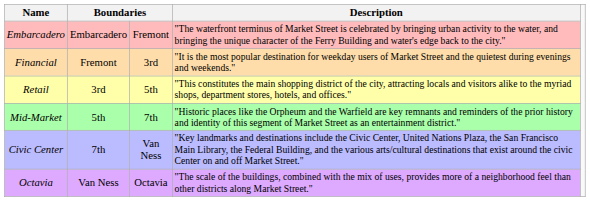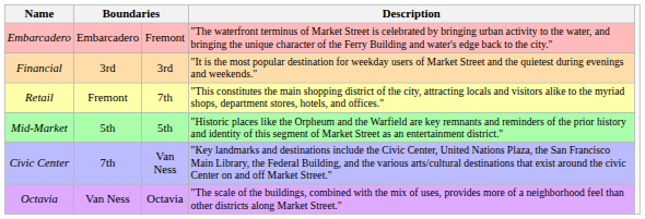 <table class=wikitable style="text-align:center;font-size:100%;">
 <tr>
 <th>Name</th>
 <th colspan=2>Boundaries</th>
 <th class="unsortable">Description</th>
 <td rowspan=7></td>
 </tr>
 <tr style="background:#fbb;">
 <td><em>Embarcadero</em></td>
 <td>Embarcadero</td>
 <td>Fremont</td>
 <td style="text-align:left;font-size:90%;">"The waterfront terminus of Market Street is celebrated by bringing urban activity to the water, and bringing the unique character of the Ferry Building and water's edge back to the city."</td>
 </tr>
 <tr style="background:#fda;">
 <td><em>Financial</em></td>
-<td>Fremont</td>
+<td>3rd</td>
 <td>3rd</td>
 <td style="text-align:left;font-size:90%;">"It is the most popular destination for weekday users of Market Street and the quietest during evenings and weekends."</td>
 </tr>
 <tr style="background:#ffa;">
 <td><em>Retail</em></td>
-<td>3rd</td>
-<td>5th</td>
+<td>Fremont</td>
+<td>7th</td>
 <td style="text-align:left;font-size:90%;">"This constitutes the main shopping district of the city, attracting locals and visitors alike to the myriad shops, department stores, hotels, and offices."</td>
 </tr>
 <tr style="background:#afa;">
 <td><em>Mid-Market</em></td>
 <td>5th</td>
-<td>7th</td>
+<td>5th</td>
 <td style="text-align:left;font-size:90%;">"Historic places like the Orpheum and the Warfield are key remnants and reminders of the prior history and identity of this segment of Market Street as an entertainment district."</td>
 </tr>
 <tr style="background:#bbf;">
 <td><em>Civic Center</em></td>
 <td>7th</td>
 <td>Van Ness</td>
 <td style="text-align:left;font-size:90%;">"Key landmarks and destinations include the Civic Center, United Nations Plaza, the San Francisco Main Library, the Federal Building, and the various arts/cultural destinations that exist around the civic Center on and off Market Street."</td>
 </tr>
 <tr style="background:#daf;">
 <td><em>Octavia</em></td>
 <td>Van Ness</td>
 <td>Octavia</td>
 <td style="text-align:left;font-size:90%;">"The scale of the buildings, combined with the mix of uses, provides more of a neighborhood feel than other districts along Market Street."</td>
 </tr>
 </table>
